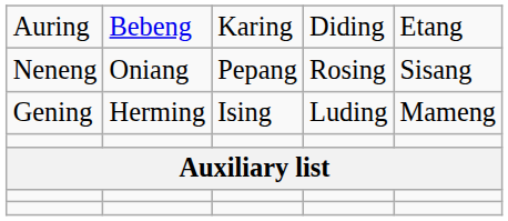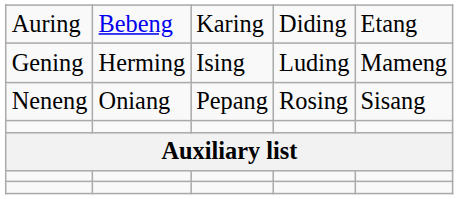 <table class="wikitable" align=right>
 <tr>
 <td>Auring</td>
 <td><a href='#'>Bebeng</a></td>
 <td>Karing</td>
 <td>Diding</td>
 <td>Etang</td>
 </tr>
 <tr>
+<td>Gening</td>
+<td>Herming</td>
+<td>Ising</td>
+<td>Luding</td>
+<td>Mameng</td>
+</tr>
+<tr>
 <td>Neneng</td>
 <td>Oniang</td>
 <td>Pepang</td>
 <td>Rosing</td>
 <td>Sisang</td>
-</tr>
-<tr>
-<td>Gening</td>
-<td>Herming</td>
-<td>Ising</td>
-<td>Luding</td>
-<td>Mameng</td>
 </tr>
 <tr>
 <td></td>
 <td></td>
 <td></td>
 <td></td>
 <td></td>
 </tr>
 <tr>
 <th colspan=5>Auxiliary list</th>
 </tr>
 <tr>
 <td></td>
 <td></td>
 <td></td>
 <td></td>
 <td></td>
 </tr>
 <tr>
 <td></td>
 <td></td>
 <td></td>
 <td></td>
 <td></td>
 </tr>
 </table>
